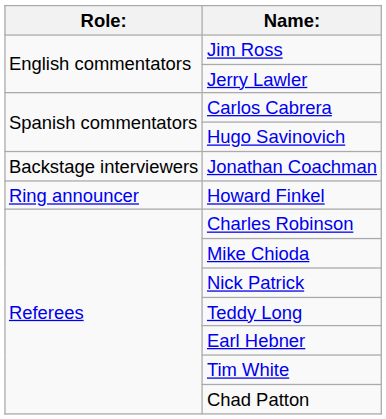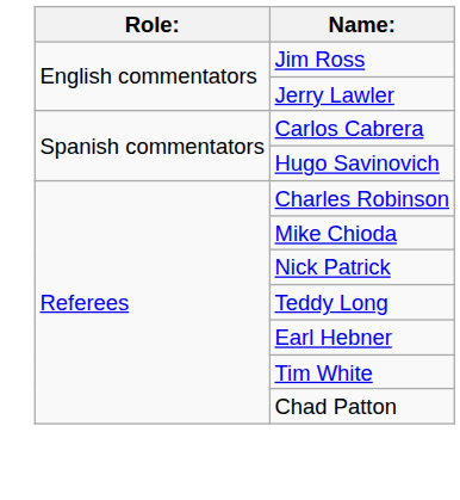 <table class=wikitable style="font-size:90%; margin: 0.5em 0 0.5em 1em; float: right; clear: right;">
 <tr>
 <th>Role:</th>
 <th>Name:</th>
 </tr>
 <tr>
 <td rowspan=2>English commentators</td>
 <td><a href='#'>Jim Ross</a></td>
 </tr>
 <tr>
 <td><a href='#'>Jerry Lawler</a></td>
 </tr>
 <tr>
 <td rowspan=2>Spanish commentators</td>
 <td><a href='#'>Carlos Cabrera</a></td>
 </tr>
 <tr>
 <td><a href='#'>Hugo Savinovich</a></td>
-</tr>
-<tr>
-<td>Backstage interviewers</td>
-<td><a href='#'>Jonathan Coachman</a></td>
-</tr>
-<tr>
-<td><a href='#'>Ring announcer</a></td>
-<td><a href='#'>Howard Finkel</a></td>
 </tr>
 <tr>
 <td rowspan=7><a href='#'>Referees</a></td>
 <td><a href='#'>Charles Robinson</a></td>
 </tr>
 <tr>
 <td><a href='#'>Mike Chioda</a></td>
 </tr>
 <tr>
 <td><a href='#'>Nick Patrick</a></td>
 </tr>
 <tr>
 <td><a href='#'>Teddy Long</a></td>
 </tr>
 <tr>
 <td><a href='#'>Earl Hebner</a></td>
 </tr>
 <tr>
 <td><a href='#'>Tim White</a></td>
 </tr>
 <tr>
 <td>Chad Patton</td>
 </tr>
 </table>
